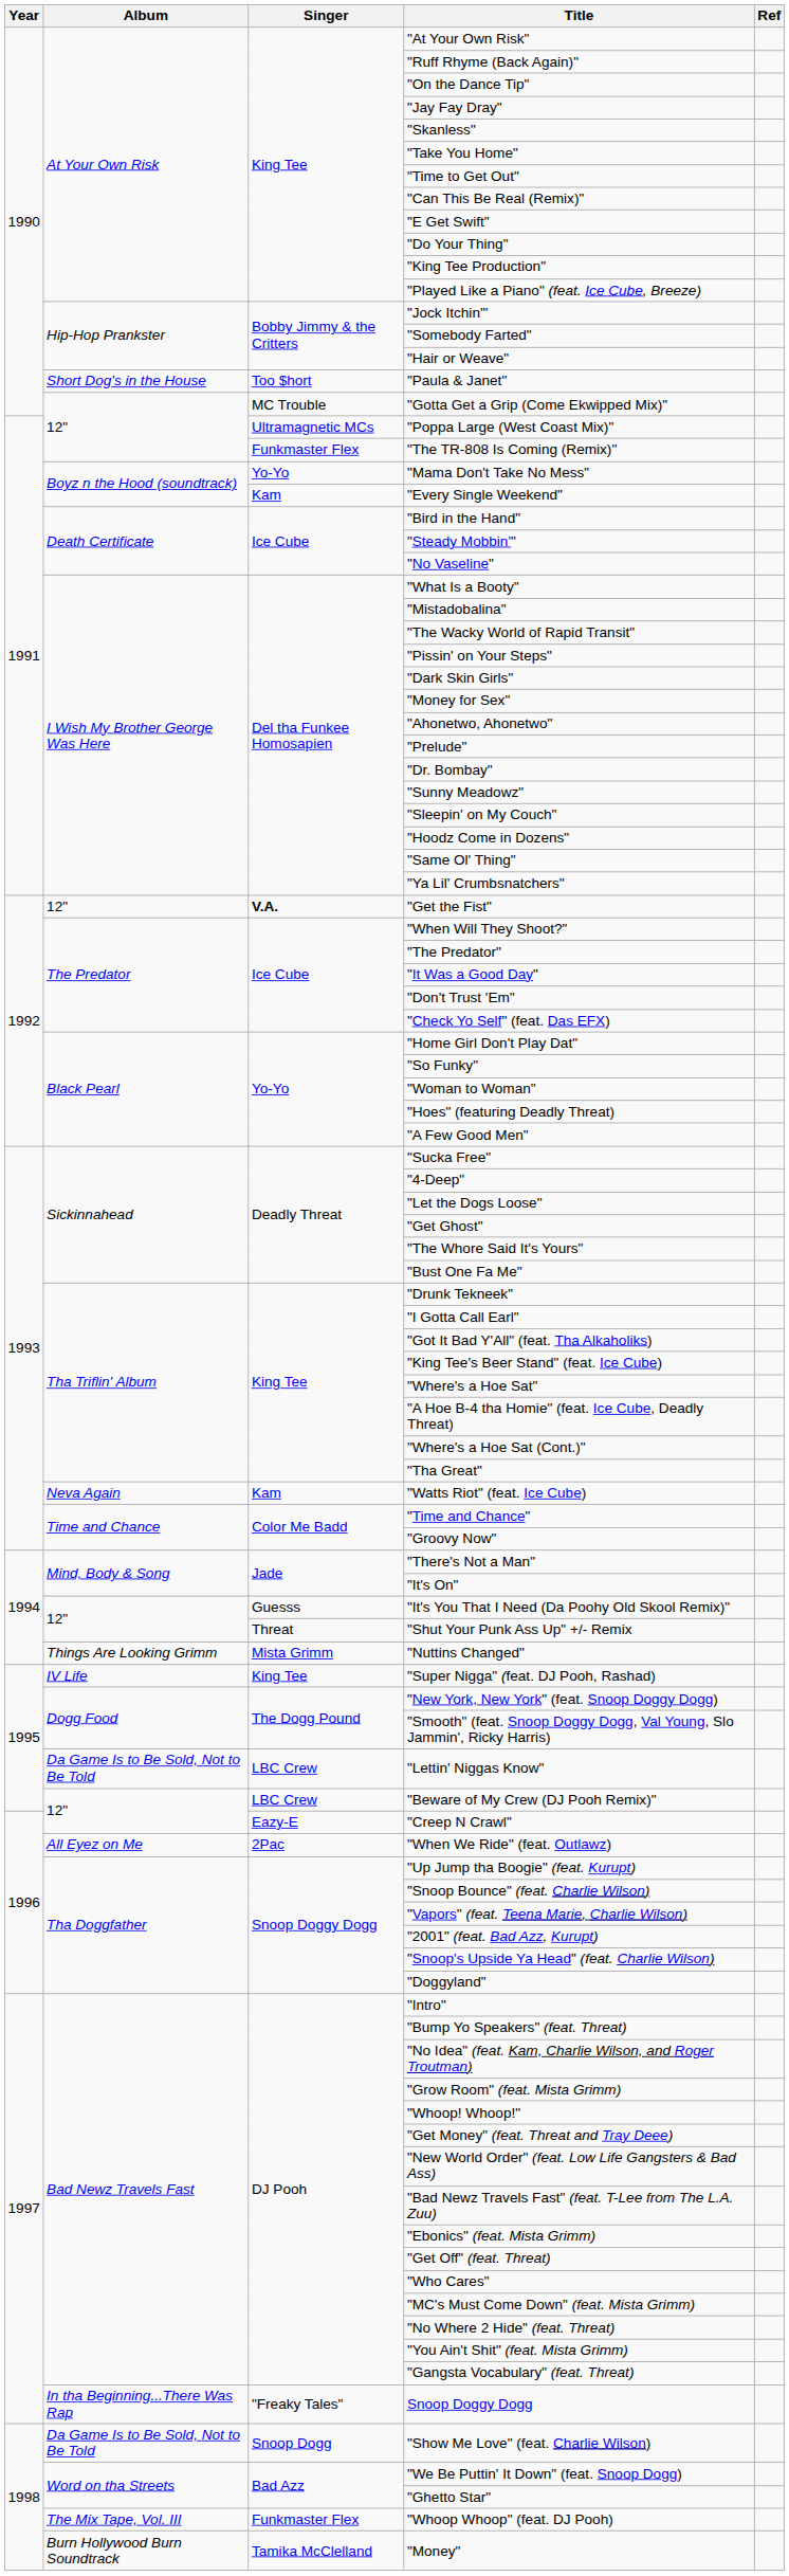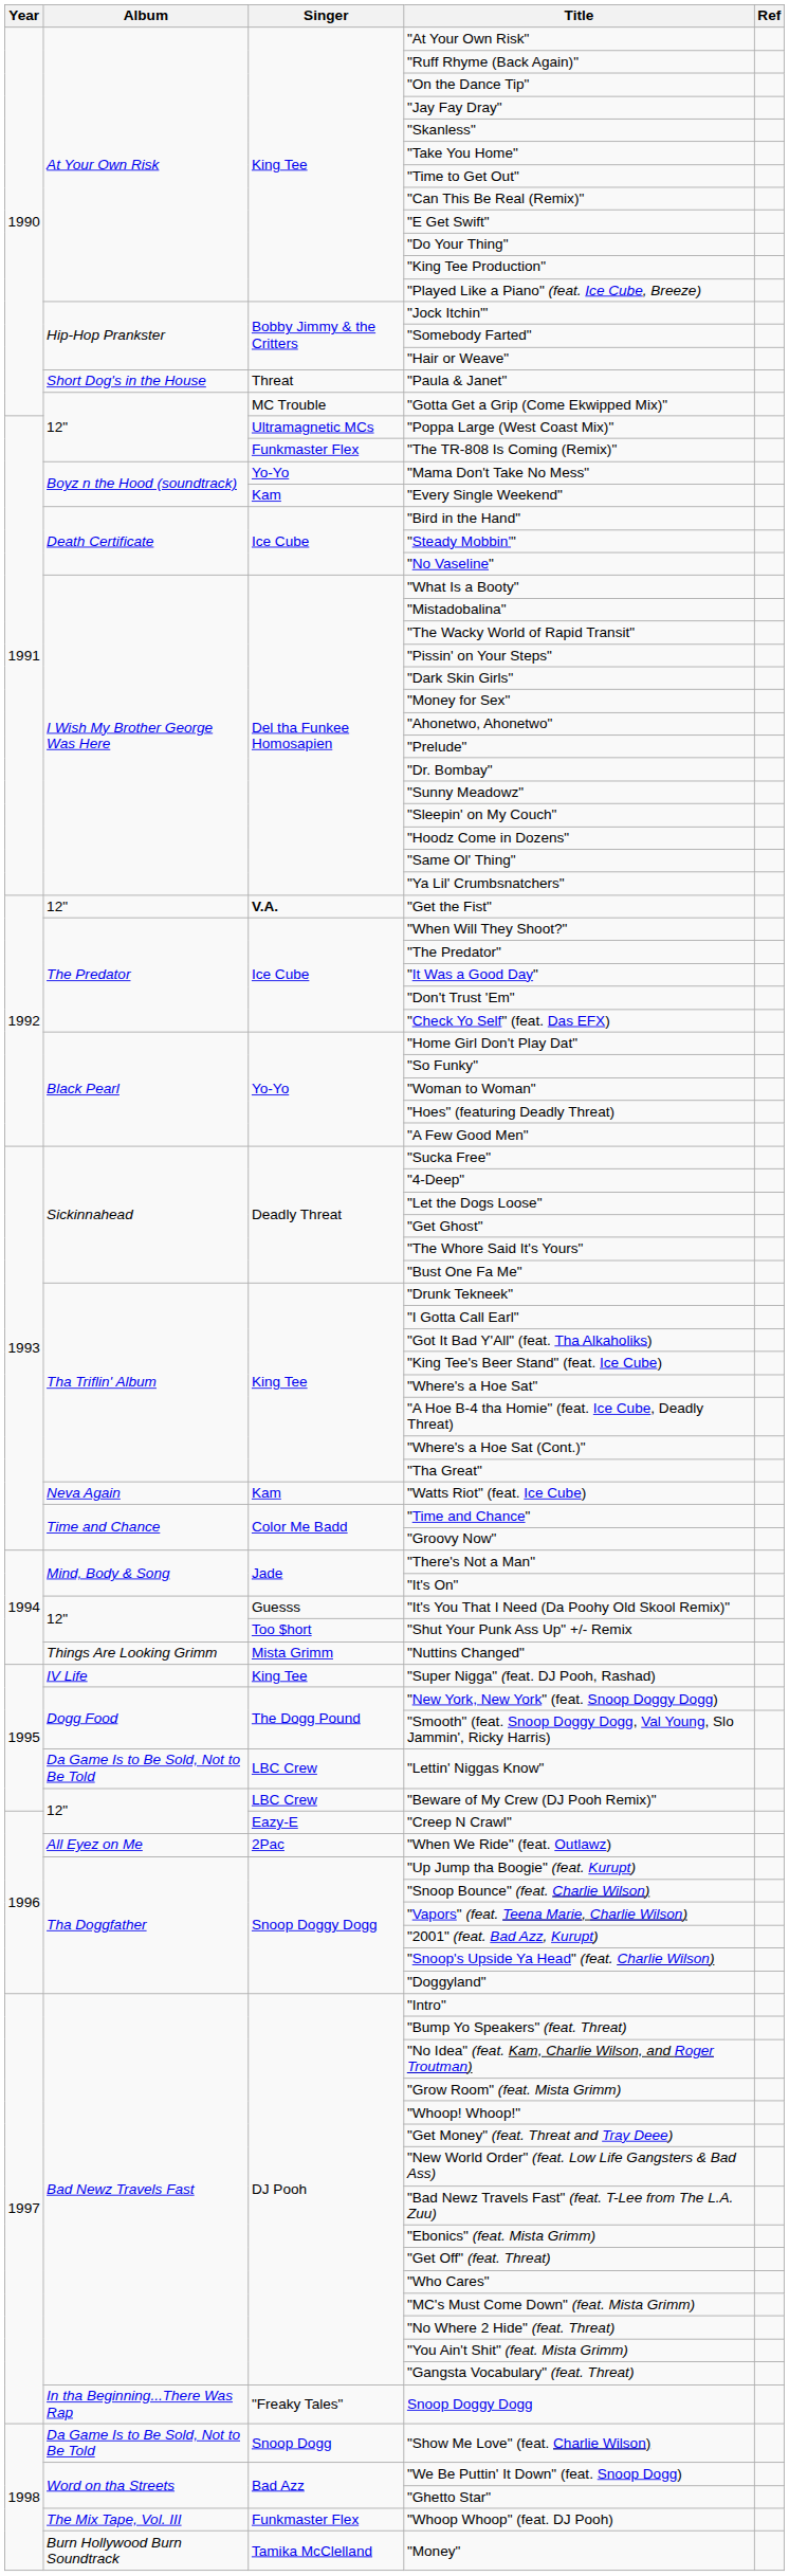 <table class="wikitable sortable">
 <tr>
 <th>Year</th>
 <th>Album</th>
 <th>Singer</th>
 <th>Title</th>
 <th>Ref</th>
 </tr>
 <tr>
 <td rowspan="17">1990</td>
 <td rowspan="12"><em><a href='#'>At Your Own Risk</a></em></td>
 <td rowspan="12"><a href='#'>King Tee</a></td>
 <td>"At Your Own Risk"</td>
 <td></td>
 </tr>
 <tr>
 <td>"Ruff Rhyme (Back Again)"</td>
 <td></td>
 </tr>
 <tr>
 <td>"On the Dance Tip"</td>
 <td></td>
 </tr>
 <tr>
 <td>"Jay Fay Dray"</td>
 <td></td>
 </tr>
 <tr>
 <td>"Skanless"</td>
 <td></td>
 </tr>
 <tr>
 <td>"Take You Home"</td>
 <td></td>
 </tr>
 <tr>
 <td>"Time to Get Out"</td>
 <td></td>
 </tr>
 <tr>
 <td>"Can This Be Real (Remix)"</td>
 <td></td>
 </tr>
 <tr>
 <td>"E Get Swift"</td>
 <td></td>
 </tr>
 <tr>
 <td>"Do Your Thing"</td>
 <td></td>
 </tr>
 <tr>
 <td>"King Tee Production"</td>
 <td></td>
 </tr>
 <tr>
 <td>"Played Like a Piano" <em>(feat. <a href='#'>Ice Cube</a>, Breeze)</em></td>
 <td></td>
 </tr>
 <tr>
 <td rowspan="3"><em>Hip-Hop Prankster</em></td>
 <td rowspan="3"><a href='#'>Bobby Jimmy & the Critters</a></td>
 <td>"Jock Itchin'"</td>
 <td></td>
 </tr>
 <tr>
 <td>"Somebody Farted"</td>
 <td></td>
 </tr>
 <tr>
 <td>"Hair or Weave"</td>
 <td></td>
 </tr>
 <tr>
 <td><em><a href='#'>Short Dog's in the House</a></em></td>
-<td><a href='#'>Too $hort</a></td>
+<td>Threat</td>
 <td>"Paula & Janet"</td>
 <td></td>
 </tr>
 <tr>
 <td rowspan="3">12"</td>
 <td>MC Trouble</td>
 <td>"Gotta Get a Grip (Come Ekwipped Mix)"</td>
 <td></td>
 </tr>
 <tr>
 <td rowspan="21">1991</td>
 <td><a href='#'>Ultramagnetic MCs</a></td>
 <td>"Poppa Large (West Coast Mix)"</td>
 <td></td>
 </tr>
 <tr>
 <td><a href='#'>Funkmaster Flex</a></td>
 <td>"The TR-808 Is Coming (Remix)"</td>
 <td></td>
 </tr>
 <tr>
 <td rowspan="2"><em><a href='#'>Boyz n the Hood (soundtrack)</a></em></td>
 <td><a href='#'>Yo-Yo</a></td>
 <td>"Mama Don't Take No Mess"</td>
 <td></td>
 </tr>
 <tr>
 <td><a href='#'>Kam</a></td>
 <td>"Every Single Weekend"</td>
 <td></td>
 </tr>
 <tr>
 <td rowspan="3"><em><a href='#'>Death Certificate</a></em></td>
 <td rowspan="3"><a href='#'>Ice Cube</a></td>
 <td>"Bird in the Hand"</td>
 <td></td>
 </tr>
 <tr>
 <td>"<a href='#'>Steady Mobbin'</a>"</td>
 <td></td>
 </tr>
 <tr>
 <td>"<a href='#'>No Vaseline</a>"</td>
 <td></td>
 </tr>
 <tr>
 <td rowspan="14"><em><a href='#'>I Wish My Brother George Was Here</a></em></td>
 <td rowspan="14"><a href='#'>Del tha Funkee Homosapien</a></td>
 <td>"What Is a Booty"</td>
 <td></td>
 </tr>
 <tr>
 <td>"Mistadobalina"</td>
 <td></td>
 </tr>
 <tr>
 <td>"The Wacky World of Rapid Transit"</td>
 <td></td>
 </tr>
 <tr>
 <td>"Pissin' on Your Steps"</td>
 <td></td>
 </tr>
 <tr>
 <td>"Dark Skin Girls"</td>
 <td></td>
 </tr>
 <tr>
 <td>"Money for Sex"</td>
 <td></td>
 </tr>
 <tr>
 <td>"Ahonetwo, Ahonetwo"</td>
 <td></td>
 </tr>
 <tr>
 <td>"Prelude"</td>
 <td></td>
 </tr>
 <tr>
 <td>"Dr. Bombay"</td>
 <td></td>
 </tr>
 <tr>
 <td>"Sunny Meadowz"</td>
 <td></td>
 </tr>
 <tr>
 <td>"Sleepin' on My Couch"</td>
 <td></td>
 </tr>
 <tr>
 <td>"Hoodz Come in Dozens"</td>
 <td></td>
 </tr>
 <tr>
 <td>"Same Ol' Thing"</td>
 <td></td>
 </tr>
 <tr>
 <td>"Ya Lil' Crumbsnatchers"</td>
 <td></td>
 </tr>
 <tr>
 <td rowspan="11">1992</td>
 <td>12"</td>
 <td><strong>V.A.</strong></td>
 <td>"Get the Fist"</td>
 <td></td>
 </tr>
 <tr>
 <td rowspan="5"><em><a href='#'>The Predator</a></em></td>
 <td rowspan="5"><a href='#'>Ice Cube</a></td>
 <td>"When Will They Shoot?"</td>
 <td></td>
 </tr>
 <tr>
 <td>"The Predator"</td>
 <td></td>
 </tr>
 <tr>
 <td>"<a href='#'>It Was a Good Day</a>"</td>
 <td></td>
 </tr>
 <tr>
 <td>"Don't Trust 'Em"</td>
 <td></td>
 </tr>
 <tr>
 <td>"<a href='#'>Check Yo Self</a>" (feat. <a href='#'>Das EFX</a>)</td>
 <td></td>
 </tr>
 <tr>
 <td rowspan="5"><em><a href='#'>Black Pearl</a></em></td>
 <td rowspan="5"><a href='#'>Yo-Yo</a></td>
 <td>"Home Girl Don't Play Dat"</td>
 <td></td>
 </tr>
 <tr>
 <td>"So Funky"</td>
 <td></td>
 </tr>
 <tr>
 <td>"Woman to Woman"</td>
 <td></td>
 </tr>
 <tr>
 <td>"Hoes" (featuring Deadly Threat)</td>
 <td></td>
 </tr>
 <tr>
 <td>"A Few Good Men"</td>
 <td></td>
 </tr>
 <tr>
 <td rowspan="17">1993</td>
 <td rowspan="6"><em>Sickinnahead</em></td>
 <td rowspan="6">Deadly Threat</td>
 <td>"Sucka Free"</td>
 <td></td>
 </tr>
 <tr>
 <td>"4-Deep"</td>
 <td></td>
 </tr>
 <tr>
 <td>"Let the Dogs Loose"</td>
 <td></td>
 </tr>
 <tr>
 <td>"Get Ghost"</td>
 <td></td>
 </tr>
 <tr>
 <td>"The Whore Said It's Yours"</td>
 <td></td>
 </tr>
 <tr>
 <td>"Bust One Fa Me"</td>
 <td></td>
 </tr>
 <tr>
 <td rowspan="8"><em><a href='#'>Tha Triflin' Album</a></em></td>
 <td rowspan="8"><a href='#'>King Tee</a></td>
 <td>"Drunk Tekneek"</td>
 <td></td>
 </tr>
 <tr>
 <td>"I Gotta Call Earl"</td>
 <td></td>
 </tr>
 <tr>
 <td>"Got It Bad Y'All" (feat. <a href='#'>Tha Alkaholiks</a>)</td>
 <td></td>
 </tr>
 <tr>
 <td>"King Tee's Beer Stand" (feat. <a href='#'>Ice Cube</a>)</td>
 <td></td>
 </tr>
 <tr>
 <td>"Where's a Hoe Sat"</td>
 <td></td>
 </tr>
 <tr>
 <td>"A Hoe B-4 tha Homie" (feat. <a href='#'>Ice Cube</a>, Deadly Threat)</td>
 <td></td>
 </tr>
 <tr>
 <td>"Where's a Hoe Sat (Cont.)"</td>
 <td></td>
 </tr>
 <tr>
 <td>"Tha Great"</td>
 <td></td>
 </tr>
 <tr>
 <td><em><a href='#'>Neva Again</a></em></td>
 <td><a href='#'>Kam</a></td>
 <td>"Watts Riot" (feat. <a href='#'>Ice Cube</a>)</td>
 <td></td>
 </tr>
 <tr>
 <td rowspan="2"><em><a href='#'>Time and Chance</a></em></td>
 <td rowspan="2"><a href='#'>Color Me Badd</a></td>
 <td>"<a href='#'>Time and Chance</a>"</td>
 <td></td>
 </tr>
 <tr>
 <td>"Groovy Now"</td>
 <td></td>
 </tr>
 <tr>
 <td rowspan="5">1994</td>
 <td rowspan="2"><em><a href='#'>Mind, Body & Song</a></em></td>
 <td rowspan="2"><a href='#'>Jade</a></td>
 <td>"There's Not a Man"</td>
 <td></td>
 </tr>
 <tr>
 <td>"It's On"</td>
 <td></td>
 </tr>
 <tr>
 <td rowspan="2">12"</td>
 <td>Guesss</td>
 <td>"It's You That I Need (Da Poohy Old Skool Remix)"</td>
 <td></td>
 </tr>
 <tr>
-<td>Threat</td>
+<td><a href='#'>Too $hort</a></td>
 <td>"Shut Your Punk Ass Up" +/- Remix</td>
 <td></td>
 </tr>
 <tr>
 <td><em>Things Are Looking Grimm</em></td>
 <td><a href='#'>Mista Grimm</a></td>
 <td>"Nuttins Changed"</td>
 <td></td>
 </tr>
 <tr>
 <td rowspan="5">1995</td>
 <td><em><a href='#'>IV Life</a></em></td>
 <td><a href='#'>King Tee</a></td>
 <td>"Super Nigga" <em>(</em>feat. DJ Pooh, Rashad)</td>
 <td></td>
 </tr>
 <tr>
 <td rowspan="2"><em><a href='#'>Dogg Food</a></em></td>
 <td rowspan="2"><a href='#'>The Dogg Pound</a></td>
 <td>"<a href='#'>New York, New York</a>" (feat. <a href='#'>Snoop Doggy Dogg</a>)</td>
 <td></td>
 </tr>
 <tr>
 <td>"Smooth" (feat. <a href='#'>Snoop Doggy Dogg</a>, <a href='#'>Val Young</a>, Slo Jammin', Ricky Harris)</td>
 <td></td>
 </tr>
 <tr>
 <td><em><a href='#'>Da Game Is to Be Sold, Not to Be Told</a></em></td>
 <td><a href='#'>LBC Crew</a></td>
 <td>"Lettin' Niggas Know"</td>
 <td></td>
 </tr>
 <tr>
 <td rowspan="2">12"</td>
 <td><a href='#'>LBC Crew</a></td>
 <td>"Beware of My Crew (DJ Pooh Remix)"</td>
 <td></td>
 </tr>
 <tr>
 <td rowspan="8">1996</td>
 <td><a href='#'>Eazy-E</a></td>
 <td>"Creep N Crawl"</td>
 <td></td>
 </tr>
 <tr>
 <td><em><a href='#'>All Eyez on Me</a></em></td>
 <td><a href='#'>2Pac</a></td>
 <td>"When We Ride" (feat. <a href='#'>Outlawz</a>)</td>
 <td></td>
 </tr>
 <tr>
 <td rowspan="6"><em><a href='#'>Tha Doggfather</a></em></td>
 <td rowspan="6"><a href='#'>Snoop Doggy Dogg</a></td>
 <td>"Up Jump tha Boogie" <em>(feat. <a href='#'>Kurupt</a>)</em></td>
 <td></td>
 </tr>
 <tr>
 <td>"Snoop Bounce" <em>(feat. <u><a href='#'>Charlie Wilson</a>)</u></em></td>
 <td></td>
 </tr>
 <tr>
 <td>"<a href='#'>Vapors</a>" <em>(feat. <u><a href='#'>Teena Marie</a>, <a href='#'>Charlie Wilson</a>)</u></em></td>
 <td></td>
 </tr>
 <tr>
 <td>"2001" <em>(feat. <a href='#'>Bad Azz</a>, <a href='#'>Kurupt</a>)</em></td>
 <td></td>
 </tr>
 <tr>
 <td>"<a href='#'>Snoop's Upside Ya Head</a>" <em>(feat. <u><a href='#'>Charlie Wilson</a>)</u></em></td>
 <td></td>
 </tr>
 <tr>
 <td>"Doggyland"</td>
 <td></td>
 </tr>
 <tr>
 <td rowspan="16">1997</td>
 <td rowspan="15"><em><a href='#'>Bad Newz Travels Fast</a></em></td>
 <td rowspan="15">DJ Pooh</td>
 <td>"Intro"</td>
 <td></td>
 </tr>
 <tr>
 <td>"Bump Yo Speakers" <em>(feat. Threat)</em></td>
 <td></td>
 </tr>
 <tr>
 <td>"No Idea" <em>(feat. <u>Kam, Charlie Wilson, and <a href='#'>Roger Troutman</a>)</u></em></td>
 <td></td>
 </tr>
 <tr>
 <td>"Grow Room" <em>(feat. Mista Grimm)</em></td>
 <td></td>
 </tr>
 <tr>
 <td>"Whoop! Whoop!"</td>
 <td></td>
 </tr>
 <tr>
 <td>"Get Money" <em>(feat. Threat and <a href='#'>Tray Deee</a>)</em></td>
 <td></td>
 </tr>
 <tr>
 <td>"New World Order" <em>(feat. Low Life Gangsters & Bad Ass)</em></td>
 <td></td>
 </tr>
 <tr>
 <td>"Bad Newz Travels Fast" <em>(feat. T-Lee from The L.A. Zuu)</em></td>
 <td></td>
 </tr>
 <tr>
 <td>"Ebonics" <em>(feat. Mista Grimm)</em></td>
 <td></td>
 </tr>
 <tr>
 <td>"Get Off" <em>(feat. Threat)</em></td>
 <td></td>
 </tr>
 <tr>
 <td>"Who Cares"</td>
 <td></td>
 </tr>
 <tr>
 <td>"MC's Must Come Down" <em>(feat. Mista Grimm)</em></td>
 <td></td>
 </tr>
 <tr>
 <td>"No Where 2 Hide" <em>(feat. Threat)</em></td>
 <td></td>
 </tr>
 <tr>
 <td>"You Ain't Shit" <em>(feat. Mista Grimm)</em></td>
 <td></td>
 </tr>
 <tr>
 <td>"Gangsta Vocabulary" <em>(feat. Threat)</em></td>
 <td></td>
 </tr>
 <tr>
 <td><em><a href='#'>In tha Beginning...There Was Rap</a></em></td>
 <td>"Freaky Tales"</td>
 <td><a href='#'>Snoop Doggy Dogg</a></td>
 <td></td>
 </tr>
 <tr>
 <td rowspan="5">1998</td>
 <td><em><a href='#'>Da Game Is to Be Sold, Not to Be Told</a></em></td>
 <td><a href='#'>Snoop Dogg</a></td>
 <td>"Show Me Love" (feat. <u><a href='#'>Charlie Wilson</a>)</u></td>
 <td></td>
 </tr>
 <tr>
 <td rowspan="2"><em><a href='#'>Word on tha Streets</a></em></td>
 <td rowspan="2"><a href='#'>Bad Azz</a></td>
 <td>"We Be Puttin' It Down" (feat. <a href='#'>Snoop Dogg</a>)</td>
 <td></td>
 </tr>
 <tr>
 <td>"Ghetto Star"</td>
 <td></td>
 </tr>
 <tr>
 <td><em><a href='#'>The Mix Tape, Vol. III</a></em></td>
 <td><a href='#'>Funkmaster Flex</a></td>
 <td>"Whoop Whoop" (feat. DJ Pooh)</td>
 <td></td>
 </tr>
 <tr>
 <td><em>Burn Hollywood Burn Soundtrack</em></td>
 <td><a href='#'>Tamika McClelland</a></td>
 <td>"Money"</td>
 <td></td>
 </tr>
 </table>
